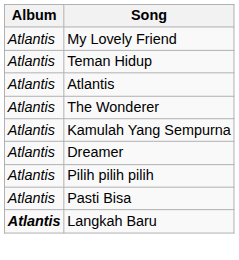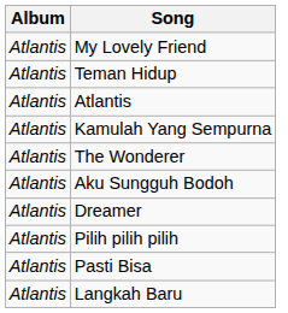 <table class="wikitable">
 <tr>
 <th>Album</th>
 <th>Song</th>
 </tr>
 <tr>
 <td><em>Atlantis</em></td>
 <td>My Lovely Friend</td>
 </tr>
 <tr>
 <td><em>Atlantis</em></td>
 <td>Teman Hidup</td>
 </tr>
 <tr>
 <td><em>Atlantis</em></td>
 <td>Atlantis</td>
 </tr>
 <tr>
 <td><em>Atlantis</em></td>
+<td>Kamulah Yang Sempurna</td>
+</tr>
+<tr>
+<td><em>Atlantis</em></td>
 <td>The Wonderer</td>
 </tr>
 <tr>
 <td><em>Atlantis</em></td>
-<td>Kamulah Yang Sempurna</td>
+<td>Aku Sungguh Bodoh</td>
 </tr>
 <tr>
 <td><em>Atlantis</em></td>
 <td>Dreamer</td>
 </tr>
 <tr>
 <td><em>Atlantis</em></td>
 <td>Pilih pilih pilih</td>
 </tr>
 <tr>
 <td><em>Atlantis</em></td>
 <td>Pasti Bisa</td>
 </tr>
 <tr>
-<td><strong><em>Atlantis</em></strong></td>
+<td><em>Atlantis</em></td>
 <td>Langkah Baru</td>
 </tr>
 </table>
